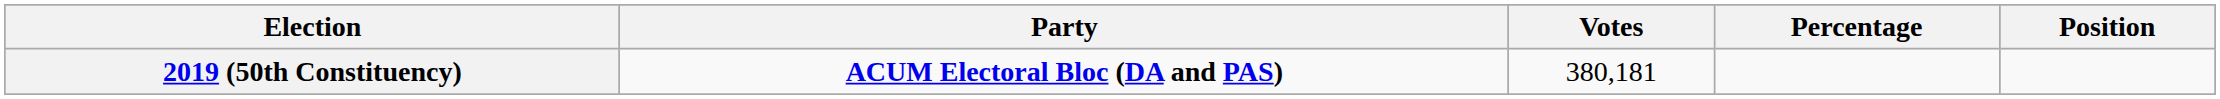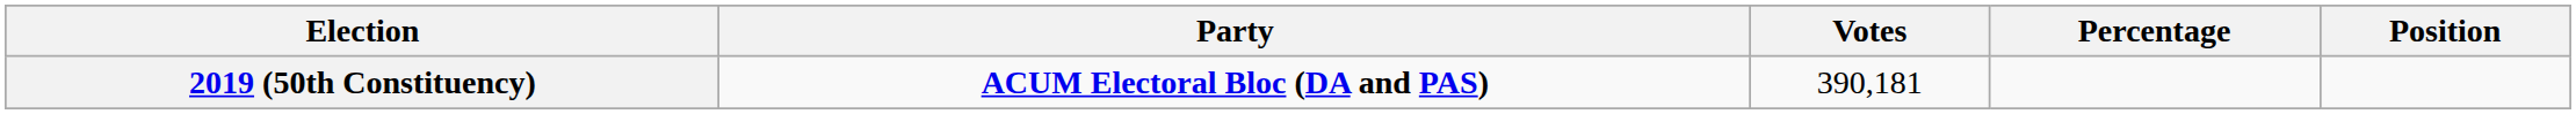 <table class="wikitable" style="width:100%;">
 <tr>
 <th>Election</th>
 <th>Party</th>
 <th>Votes</th>
 <th>Percentage</th>
 <th>Position</th>
 </tr>
 <tr style="text-align:center;">
 <th><a href='#'>2019</a> (50th Constituency)</th>
 <td><strong><a href='#'>ACUM Electoral Bloc</a> (<a href='#'>DA</a> and <a href='#'>PAS</a>)</strong></td>
-<td>380,181</td>
+<td>390,181</td>
 <td></td>
 <td></td>
 </tr>
 </table>
